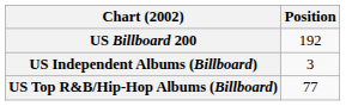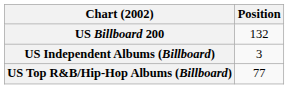 <table class="wikitable sortable plainrowheaders" style="text-align:center">
 <tr>
 <th scope="col">Chart (2002)</th>
 <th scope="col">Position</th>
 </tr>
 <tr>
 <th scope="row">US <em>Billboard</em> 200</th>
-<td>192</td>
+<td>132</td>
 </tr>
 <tr>
 <th scope="row">US Independent Albums (<em>Billboard</em>)</th>
 <td>3</td>
 </tr>
 <tr>
 <th scope="row">US Top R&B/Hip-Hop Albums (<em>Billboard</em>)</th>
 <td>77</td>
 </tr>
 </table>
